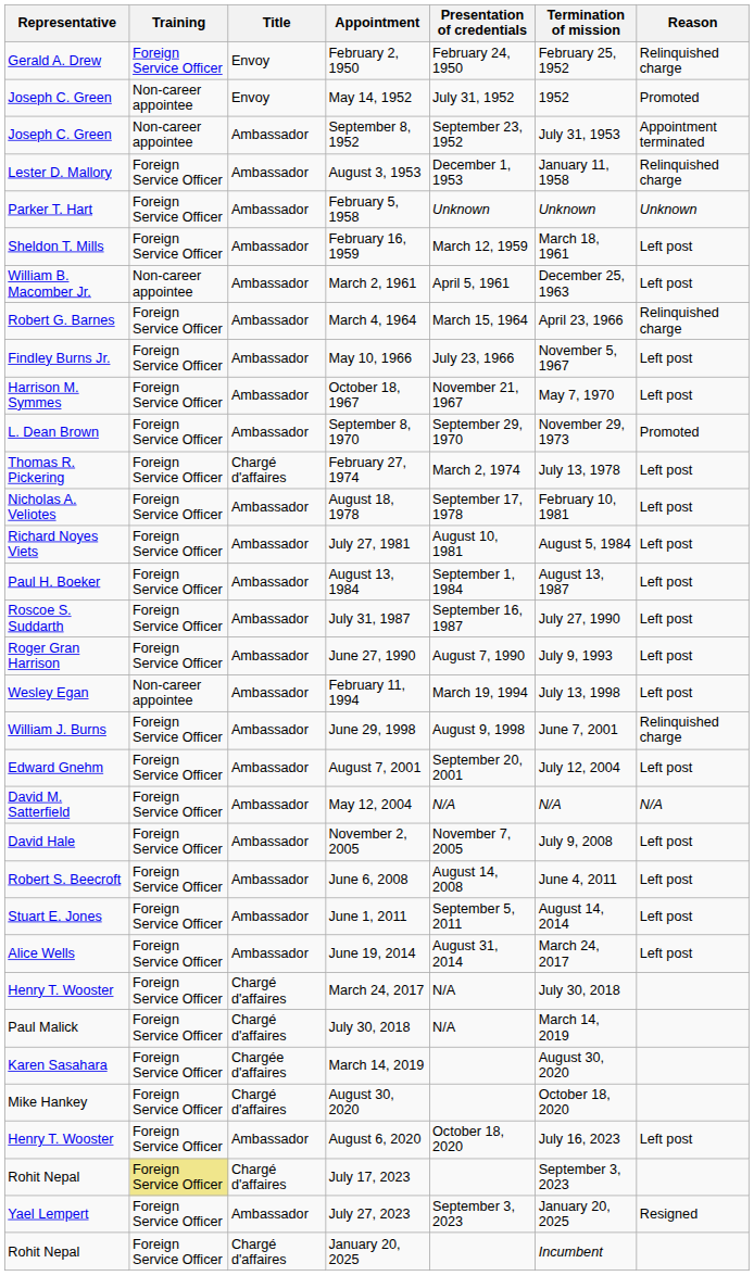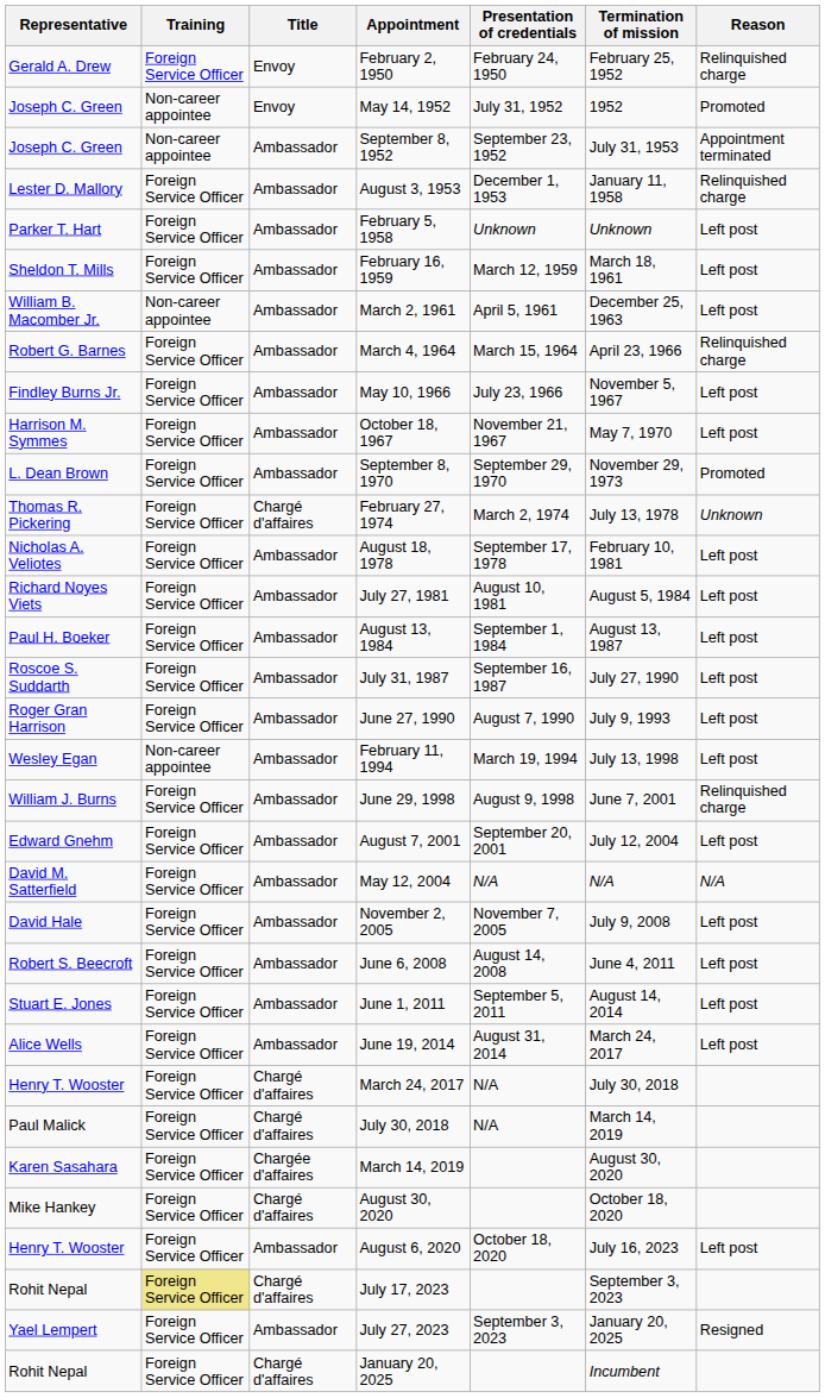 <table class=wikitable>
 <tr>
 <th>Representative</th>
 <th>Training</th>
 <th>Title</th>
 <th>Appointment</th>
 <th>Presentation<br>of credentials</th>
 <th>Termination<br>of mission</th>
 <th>Reason</th>
 </tr>
 <tr>
 <td><a href='#'>Gerald A. Drew</a></td>
 <td><a href='#'>Foreign Service Officer</a></td>
 <td>Envoy</td>
 <td>February 2, 1950</td>
 <td>February 24, 1950</td>
 <td>February 25, 1952</td>
 <td>Relinquished charge</td>
 </tr>
 <tr>
 <td><a href='#'>Joseph C. Green</a></td>
 <td>Non-career appointee</td>
 <td>Envoy</td>
 <td>May 14, 1952</td>
 <td>July 31, 1952</td>
 <td>1952</td>
 <td>Promoted</td>
 </tr>
 <tr>
 <td><a href='#'>Joseph C. Green</a></td>
 <td>Non-career appointee</td>
 <td>Ambassador</td>
 <td>September 8, 1952</td>
 <td>September 23, 1952</td>
 <td>July 31, 1953</td>
 <td>Appointment terminated</td>
 </tr>
 <tr>
 <td><a href='#'>Lester D. Mallory</a></td>
 <td>Foreign Service Officer</td>
 <td>Ambassador</td>
 <td>August 3, 1953</td>
 <td>December 1, 1953</td>
 <td>January 11, 1958</td>
 <td>Relinquished charge</td>
 </tr>
 <tr>
 <td><a href='#'>Parker T. Hart</a></td>
 <td>Foreign Service Officer</td>
 <td>Ambassador</td>
 <td>February 5, 1958</td>
 <td><em>Unknown</em></td>
 <td><em>Unknown</em></td>
-<td><em>Unknown</em></td>
+<td>Left post</td>
 </tr>
 <tr>
 <td><a href='#'>Sheldon T. Mills</a></td>
 <td>Foreign Service Officer</td>
 <td>Ambassador</td>
 <td>February 16, 1959</td>
 <td>March 12, 1959</td>
 <td>March 18, 1961</td>
 <td>Left post</td>
 </tr>
 <tr>
 <td><a href='#'>William B. Macomber Jr.</a></td>
 <td>Non-career appointee</td>
 <td>Ambassador</td>
 <td>March 2, 1961</td>
 <td>April 5, 1961</td>
 <td>December 25, 1963</td>
 <td>Left post</td>
 </tr>
 <tr>
 <td><a href='#'>Robert G. Barnes</a></td>
 <td>Foreign Service Officer</td>
 <td>Ambassador</td>
 <td>March 4, 1964</td>
 <td>March 15, 1964</td>
 <td>April 23, 1966</td>
 <td>Relinquished charge</td>
 </tr>
 <tr>
 <td><a href='#'>Findley Burns Jr.</a></td>
 <td>Foreign Service Officer</td>
 <td>Ambassador</td>
 <td>May 10, 1966</td>
 <td>July 23, 1966</td>
 <td>November 5, 1967</td>
 <td>Left post</td>
 </tr>
 <tr>
 <td><a href='#'>Harrison M. Symmes</a></td>
 <td>Foreign Service Officer</td>
 <td>Ambassador</td>
 <td>October 18, 1967</td>
 <td>November 21, 1967</td>
 <td>May 7, 1970</td>
 <td>Left post</td>
 </tr>
 <tr>
 <td><a href='#'>L. Dean Brown</a></td>
 <td>Foreign Service Officer</td>
 <td>Ambassador</td>
 <td>September 8, 1970</td>
 <td>September 29, 1970</td>
 <td>November 29, 1973</td>
 <td>Promoted</td>
 </tr>
 <tr>
 <td><a href='#'>Thomas R. Pickering</a></td>
 <td>Foreign Service Officer</td>
 <td>Chargé d'affaires</td>
 <td>February 27, 1974</td>
 <td>March 2, 1974</td>
 <td>July 13, 1978</td>
-<td>Left post</td>
+<td><em>Unknown</em></td>
 </tr>
 <tr>
 <td><a href='#'>Nicholas A. Veliotes</a></td>
 <td>Foreign Service Officer</td>
 <td>Ambassador</td>
 <td>August 18, 1978</td>
 <td>September 17, 1978</td>
 <td>February 10, 1981</td>
 <td>Left post</td>
 </tr>
 <tr>
 <td><a href='#'>Richard Noyes Viets</a></td>
 <td>Foreign Service Officer</td>
 <td>Ambassador</td>
 <td>July 27, 1981</td>
 <td>August 10, 1981</td>
 <td>August 5, 1984</td>
 <td>Left post</td>
 </tr>
 <tr>
 <td><a href='#'>Paul H. Boeker</a></td>
 <td>Foreign Service Officer</td>
 <td>Ambassador</td>
 <td>August 13, 1984</td>
 <td>September 1, 1984</td>
 <td>August 13, 1987</td>
 <td>Left post</td>
 </tr>
 <tr>
 <td><a href='#'>Roscoe S. Suddarth</a></td>
 <td>Foreign Service Officer</td>
 <td>Ambassador</td>
 <td>July 31, 1987</td>
 <td>September 16, 1987</td>
 <td>July 27, 1990</td>
 <td>Left post</td>
 </tr>
 <tr>
 <td><a href='#'>Roger Gran Harrison</a></td>
 <td>Foreign Service Officer</td>
 <td>Ambassador</td>
 <td>June 27, 1990</td>
 <td>August 7, 1990</td>
 <td>July 9, 1993</td>
 <td>Left post</td>
 </tr>
 <tr>
 <td><a href='#'>Wesley Egan</a></td>
 <td>Non-career appointee</td>
 <td>Ambassador</td>
 <td>February 11, 1994</td>
 <td>March 19, 1994</td>
 <td>July 13, 1998</td>
 <td>Left post</td>
 </tr>
 <tr>
 <td><a href='#'>William J. Burns</a></td>
 <td>Foreign Service Officer</td>
 <td>Ambassador</td>
 <td>June 29, 1998</td>
 <td>August 9, 1998</td>
 <td>June 7, 2001</td>
 <td>Relinquished charge</td>
 </tr>
 <tr>
 <td><a href='#'>Edward Gnehm</a></td>
 <td>Foreign Service Officer</td>
 <td>Ambassador</td>
 <td>August 7, 2001</td>
 <td>September 20, 2001</td>
 <td>July 12, 2004</td>
 <td>Left post</td>
 </tr>
 <tr>
 <td><a href='#'>David M. Satterfield</a></td>
 <td>Foreign Service Officer</td>
 <td>Ambassador</td>
 <td>May 12, 2004</td>
 <td><em>N/A</em></td>
 <td><em>N/A</em></td>
 <td><em>N/A</em></td>
 </tr>
 <tr>
 <td><a href='#'>David Hale</a></td>
 <td>Foreign Service Officer</td>
 <td>Ambassador</td>
 <td>November 2, 2005</td>
 <td>November 7, 2005</td>
 <td>July 9, 2008</td>
 <td>Left post</td>
 </tr>
 <tr>
 <td><a href='#'>Robert S. Beecroft</a></td>
 <td>Foreign Service Officer</td>
 <td>Ambassador</td>
 <td>June 6, 2008</td>
 <td>August 14, 2008</td>
 <td>June 4, 2011</td>
 <td>Left post</td>
 </tr>
 <tr>
 <td><a href='#'>Stuart E. Jones</a></td>
 <td>Foreign Service Officer</td>
 <td>Ambassador</td>
 <td>June 1, 2011</td>
 <td>September 5, 2011</td>
 <td>August 14, 2014</td>
 <td>Left post</td>
 </tr>
 <tr>
 <td><a href='#'>Alice Wells</a></td>
 <td>Foreign Service Officer</td>
 <td>Ambassador</td>
 <td>June 19, 2014</td>
 <td>August 31, 2014</td>
 <td>March 24, 2017</td>
 <td>Left post</td>
 </tr>
 <tr>
 <td><a href='#'>Henry T. Wooster</a></td>
 <td>Foreign Service Officer</td>
 <td>Chargé d'affaires</td>
 <td>March 24, 2017</td>
 <td>N/A</td>
 <td>July 30, 2018</td>
 <td></td>
 </tr>
 <tr>
 <td>Paul Malick</td>
 <td>Foreign Service Officer</td>
 <td>Chargé d'affaires</td>
 <td>July 30, 2018</td>
 <td>N/A</td>
 <td>March 14, 2019</td>
 <td></td>
 </tr>
 <tr>
 <td><a href='#'>Karen Sasahara</a></td>
 <td>Foreign Service Officer</td>
 <td>Chargée d'affaires</td>
 <td>March 14, 2019</td>
 <td></td>
 <td>August 30, 2020</td>
 <td></td>
 </tr>
 <tr>
 <td>Mike Hankey</td>
 <td>Foreign Service Officer</td>
 <td>Chargé d'affaires</td>
 <td>August 30, 2020</td>
 <td></td>
 <td>October 18, 2020</td>
 <td></td>
 </tr>
 <tr>
 <td><a href='#'>Henry T. Wooster</a></td>
 <td>Foreign Service Officer</td>
 <td>Ambassador</td>
 <td>August 6, 2020</td>
 <td>October 18, 2020</td>
 <td>July 16, 2023</td>
 <td>Left post</td>
 </tr>
 <tr>
 <td>Rohit Nepal</td>
 <td style="background: khaki;">Foreign Service Officer</td>
 <td>Chargé d'affaires</td>
 <td>July 17, 2023</td>
 <td></td>
 <td>September 3, 2023</td>
 <td></td>
 </tr>
 <tr>
 <td><a href='#'>Yael Lempert</a></td>
 <td>Foreign Service Officer</td>
 <td>Ambassador</td>
 <td>July 27, 2023</td>
 <td>September 3, 2023</td>
 <td>January 20, 2025</td>
 <td>Resigned</td>
 </tr>
 <tr>
 <td>Rohit Nepal</td>
 <td>Foreign Service Officer</td>
 <td>Chargé d'affaires</td>
 <td>January 20, 2025</td>
 <td></td>
 <td><em>Incumbent</em></td>
 <td></td>
 </tr>
 </table>
